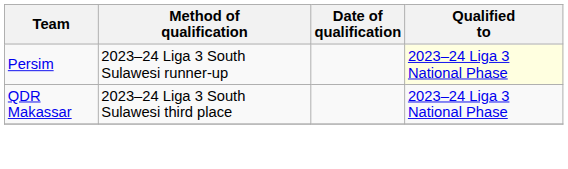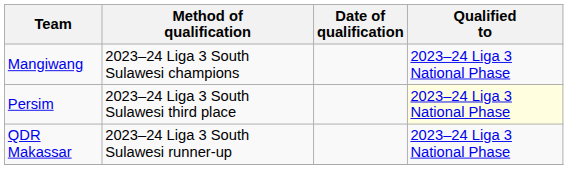 <table class="wikitable sortable" style="text-align: left;">
 <tr>
 <th>Team</th>
 <th>Method of <br> qualification</th>
 <th>Date of <br> qualification</th>
 <th>Qualified <br> to<br></th>
 </tr>
 <tr>
+<td><a href='#'>Mangiwang</a></td>
+<td {{Sort>2023–24 Liga 3 South Sulawesi champions</td>
+<td></td>
+<td><a href='#'>2023–24 Liga 3 National Phase</a></td>
+</tr>
+<tr>
 <td><a href='#'>Persim</a></td>
-<td {{Sort>2023–24 Liga 3 South Sulawesi runner-up</td>
+<td {{Sort>2023–24 Liga 3 South Sulawesi third place</td>
 <td></td>
 <td style="background: lightyellow;"><a href='#'>2023–24 Liga 3 National Phase</a></td>
 </tr>
 <tr>
 <td><a href='#'>QDR Makassar</a></td>
-<td {{Sort>2023–24 Liga 3 South Sulawesi third place</td>
+<td {{Sort>2023–24 Liga 3 South Sulawesi runner-up</td>
 <td></td>
 <td><a href='#'>2023–24 Liga 3 National Phase</a></td>
 </tr>
 <tr>
 </tr>
 </table>
